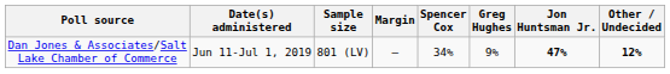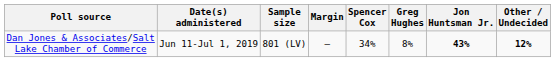 <table class="wikitable" style="font-size:90%;text-align:center;">
 <tr>
 <th>Poll source</th>
 <th>Date(s)<br>administered</th>
 <th>Sample<br>size</th>
 <th>Margin<br></th>
 <th>Spencer<br>Cox</th>
 <th>Greg<br>Hughes</th>
 <th>Jon<br>Huntsman Jr.</th>
 <th>Other /<br>Undecided</th>
 </tr>
 <tr>
 <td><a href='#'>Dan Jones & Associates</a>/<a href='#'>Salt<br>Lake Chamber of Commerce</a></td>
 <td>Jun 11-Jul 1, 2019</td>
 <td>801 (LV)</td>
 <td>–</td>
 <td>34%</td>
-<td>9%</td>
-<td><strong>47%</strong></td>
+<td>8%</td>
+<td><strong>43%</strong></td>
 <td><strong>12%</strong></td>
 </tr>
 </table>
